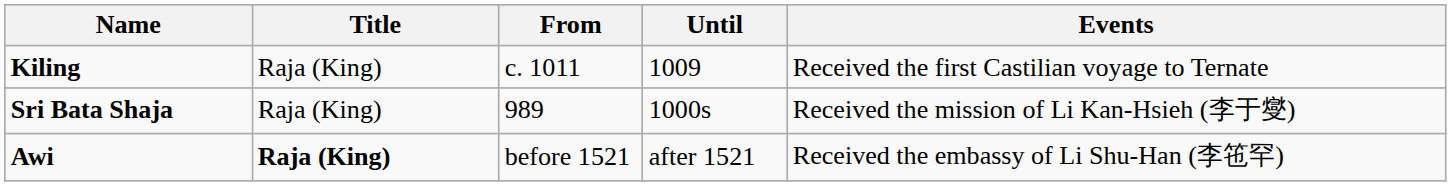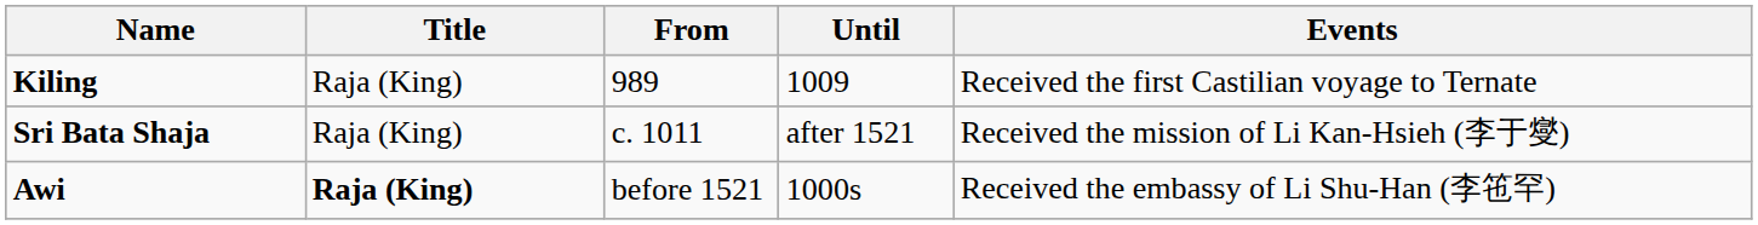 <table width=70% class="wikitable">
 <tr>
 <th width=12%>Name</th>
 <th width=12%>Title</th>
 <th width=7%>From</th>
 <th width=7%>Until</th>
 <th width=32%>Events</th>
 </tr>
 <tr>
 <td><strong>Kiling</strong></td>
 <td>Raja (King)</td>
-<td>c. 1011</td>
+<td>989</td>
 <td>1009</td>
 <td>Received the first Castilian voyage to Ternate</td>
 </tr>
 <tr>
 <td><strong>Sri Bata Shaja</strong></td>
 <td>Raja (King)</td>
-<td>989</td>
-<td>1000s</td>
+<td>c. 1011</td>
+<td>after 1521</td>
 <td>Received the mission of Li Kan-Hsieh (李于燮)</td>
 </tr>
 <tr>
 <td><strong>Awi</strong></td>
 <td><strong>Raja (King)</strong></td>
 <td>before 1521</td>
-<td>after 1521</td>
+<td>1000s</td>
 <td>Received the embassy of Li Shu-Han (李竾罕)</td>
 </tr>
 </table>
